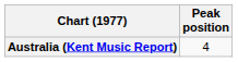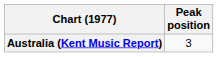 <table class="wikitable plainrowheaders" style="text-align:center">
 <tr>
 <th>Chart (1977)</th>
 <th>Peak<br>position</th>
 </tr>
 <tr>
 <th scope="row">Australia (<a href='#'>Kent Music Report</a>)</th>
-<td>4</td>
+<td>3</td>
 </tr>
 </table>
